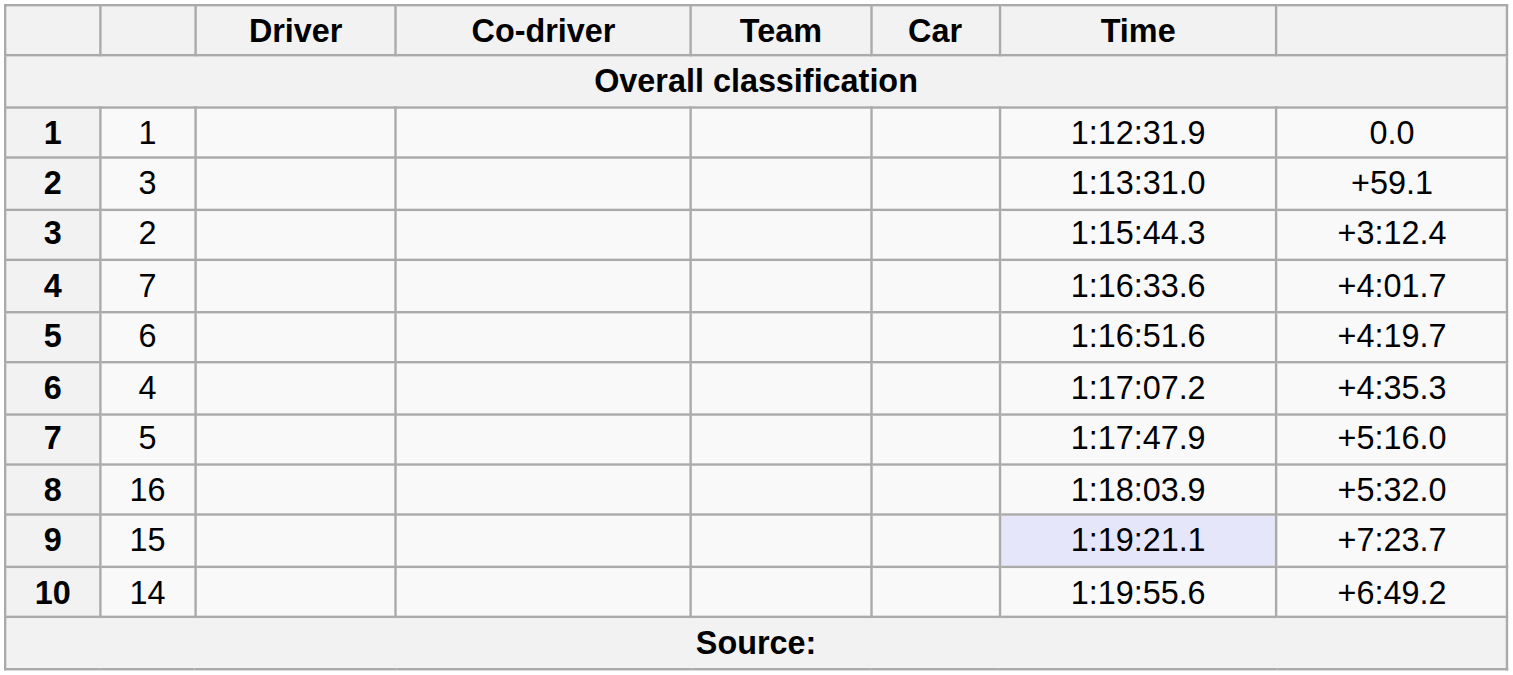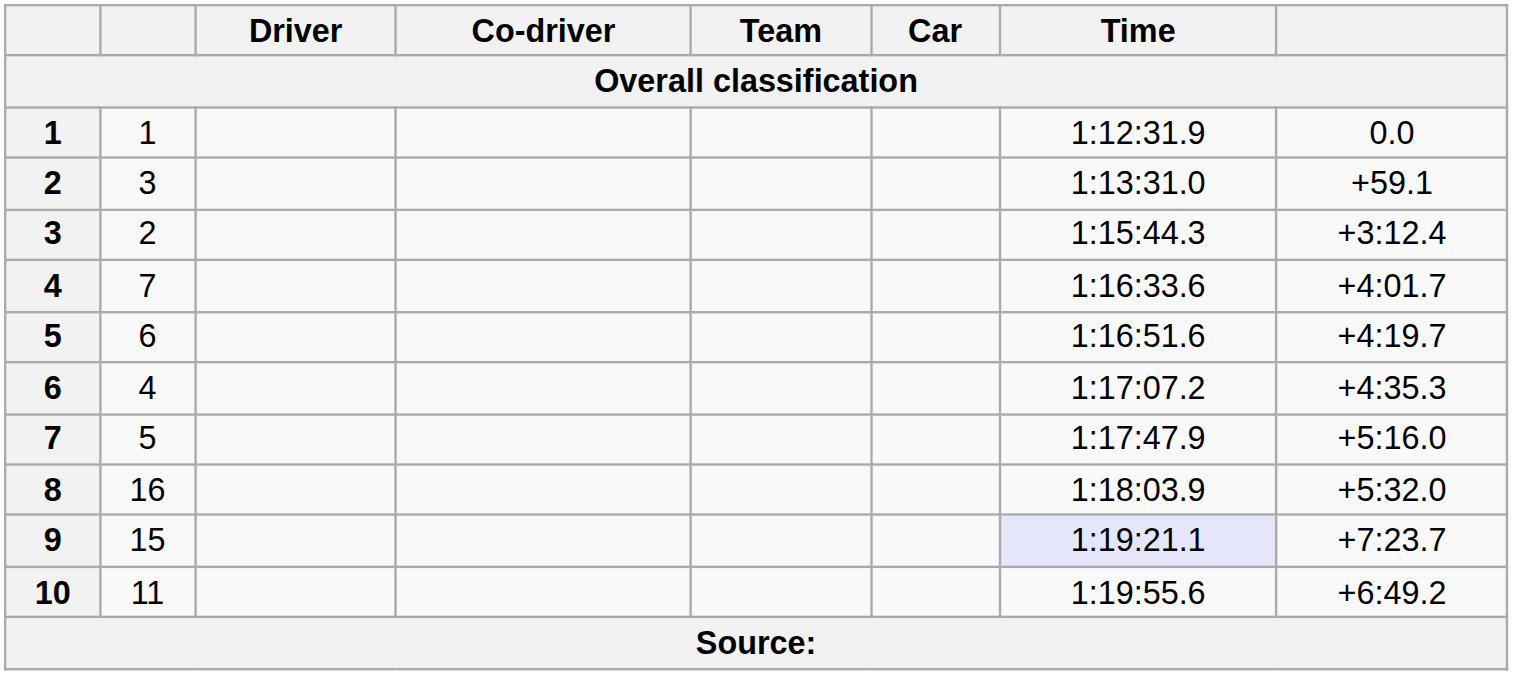 <table class="wikitable" width=50% style="font-size: 85%;">
 <tr>
 <th></th>
 <th></th>
 <th>Driver</th>
 <th>Co-driver</th>
 <th>Team</th>
 <th>Car</th>
 <th>Time</th>
 <th></th>
 </tr>
 <tr>
 <th colspan=10>Overall classification</th>
 </tr>
 <tr>
 <th>1</th>
 <td align="center">1</td>
 <td></td>
 <td></td>
 <td></td>
 <td></td>
 <td align="center">1:12:31.9</td>
 <td align="center">0.0</td>
 </tr>
 <tr>
 <th>2</th>
 <td align="center">3</td>
 <td></td>
 <td></td>
 <td></td>
 <td></td>
 <td align="center">1:13:31.0</td>
 <td align="center">+59.1</td>
 </tr>
 <tr>
 <th>3</th>
 <td align="center">2</td>
 <td></td>
 <td></td>
 <td></td>
 <td></td>
 <td align="center">1:15:44.3</td>
 <td align="center">+3:12.4</td>
 </tr>
 <tr>
 <th>4</th>
 <td align="center">7</td>
 <td></td>
 <td></td>
 <td></td>
 <td></td>
 <td align="center">1:16:33.6</td>
 <td align="center">+4:01.7</td>
 </tr>
 <tr>
 <th>5</th>
 <td align="center">6</td>
 <td></td>
 <td></td>
 <td></td>
 <td></td>
 <td align="center">1:16:51.6</td>
 <td align="center">+4:19.7</td>
 </tr>
 <tr>
 <th>6</th>
 <td align="center">4</td>
 <td></td>
 <td></td>
 <td></td>
 <td></td>
 <td align="center">1:17:07.2</td>
 <td align="center">+4:35.3</td>
 </tr>
 <tr>
 <th>7</th>
 <td align="center">5</td>
 <td></td>
 <td></td>
 <td></td>
 <td></td>
 <td align="center">1:17:47.9</td>
 <td align="center">+5:16.0</td>
 </tr>
 <tr>
 <th>8</th>
 <td align="center">16</td>
 <td></td>
 <td></td>
 <td></td>
 <td></td>
 <td align="center">1:18:03.9</td>
 <td align="center">+5:32.0</td>
 </tr>
 <tr>
 <th>9</th>
 <td align="center">15</td>
 <td></td>
 <td></td>
 <td></td>
 <td></td>
 <td align="center" style="background: lavender;">1:19:21.1</td>
 <td align="center">+7:23.7</td>
 </tr>
 <tr>
 <th>10</th>
-<td align="center">14</td>
+<td align="center">11</td>
 <td></td>
 <td></td>
 <td></td>
 <td></td>
 <td align="center">1:19:55.6</td>
 <td align="center">+6:49.2</td>
 </tr>
 <tr>
 <th colspan="10">Source:</th>
 </tr>
 </table>
